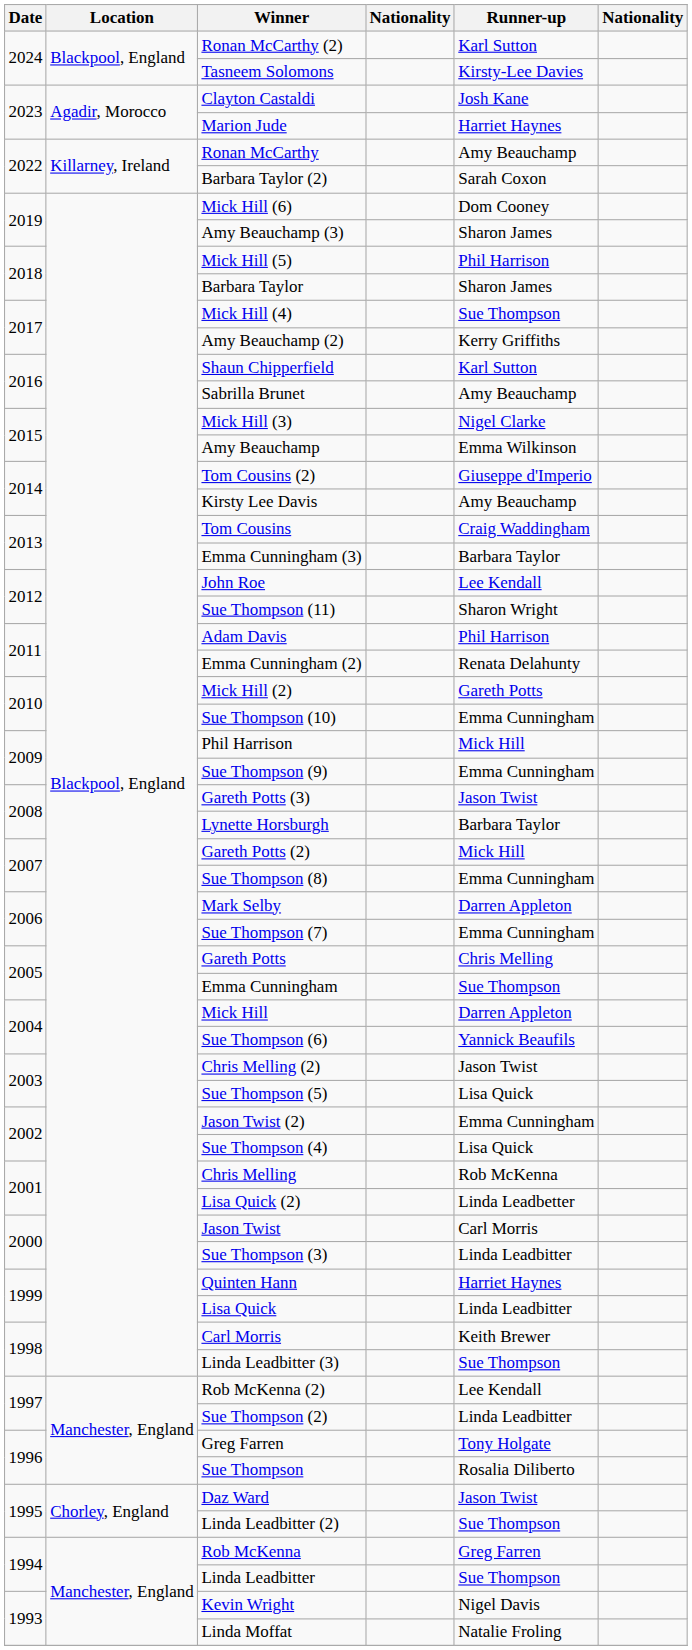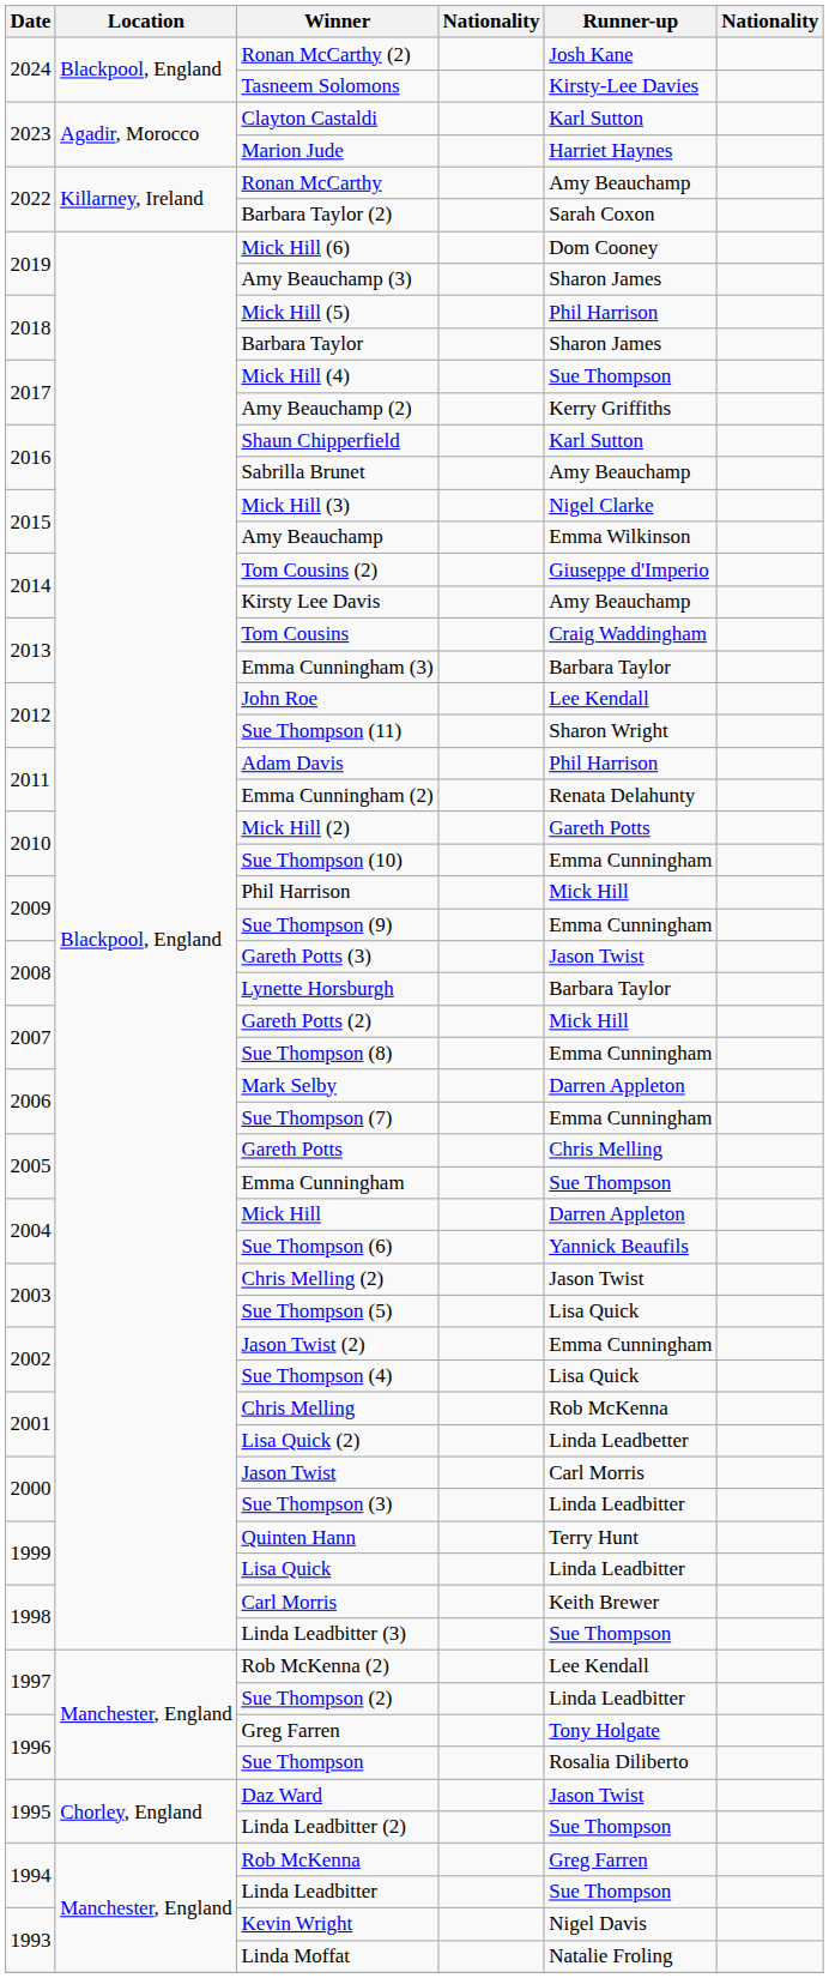 <table class="wikitable">
 <tr>
 <th>Date</th>
 <th>Location</th>
 <th>Winner</th>
 <th>Nationality</th>
 <th>Runner-up</th>
 <th>Nationality</th>
 </tr>
 <tr>
 <td rowspan="2">2024</td>
 <td rowspan="2"><a href='#'>Blackpool</a>, England</td>
 <td><a href='#'>Ronan McCarthy</a> (2)</td>
 <td></td>
-<td><a href='#'>Karl Sutton</a></td>
+<td><a href='#'>Josh Kane</a></td>
 <td></td>
 </tr>
 <tr>
 <td><a href='#'>Tasneem Solomons</a></td>
 <td></td>
 <td><a href='#'>Kirsty-Lee Davies</a></td>
 <td></td>
 </tr>
 <tr>
 <td rowspan="2">2023</td>
 <td rowspan="2"><a href='#'>Agadir</a>, Morocco</td>
 <td><a href='#'>Clayton Castaldi</a></td>
 <td></td>
-<td><a href='#'>Josh Kane</a></td>
+<td><a href='#'>Karl Sutton</a></td>
 <td></td>
 </tr>
 <tr>
 <td><a href='#'>Marion Jude</a></td>
 <td></td>
 <td><a href='#'>Harriet Haynes</a></td>
 <td></td>
 </tr>
 <tr>
 <td rowspan="2">2022</td>
 <td rowspan="2"><a href='#'>Killarney</a>, Ireland</td>
 <td><a href='#'>Ronan McCarthy</a></td>
 <td></td>
 <td>Amy Beauchamp</td>
 <td></td>
 </tr>
 <tr>
 <td>Barbara Taylor (2)</td>
 <td></td>
 <td>Sarah Coxon</td>
 <td></td>
 </tr>
 <tr>
 <td rowspan="2">2019</td>
 <td rowspan="44"><a href='#'>Blackpool</a>, England</td>
 <td><a href='#'>Mick Hill</a> (6)</td>
 <td></td>
 <td>Dom Cooney</td>
 <td></td>
 </tr>
 <tr>
 <td>Amy Beauchamp (3)</td>
 <td></td>
 <td>Sharon James</td>
 <td></td>
 </tr>
 <tr>
 <td rowspan="2">2018</td>
 <td><a href='#'>Mick Hill</a> (5)</td>
 <td></td>
 <td><a href='#'>Phil Harrison</a></td>
 <td></td>
 </tr>
 <tr>
 <td>Barbara Taylor</td>
 <td></td>
 <td>Sharon James</td>
 <td></td>
 </tr>
 <tr>
 <td rowspan="2">2017</td>
 <td><a href='#'>Mick Hill</a> (4)</td>
 <td></td>
 <td><a href='#'>Sue Thompson</a></td>
 <td></td>
 </tr>
 <tr>
 <td>Amy Beauchamp (2)</td>
 <td></td>
 <td>Kerry Griffiths</td>
 <td></td>
 </tr>
 <tr>
 <td rowspan="2">2016</td>
 <td><a href='#'>Shaun Chipperfield</a></td>
 <td></td>
 <td><a href='#'>Karl Sutton</a></td>
 <td></td>
 </tr>
 <tr>
 <td>Sabrilla Brunet</td>
 <td></td>
 <td>Amy Beauchamp</td>
 <td></td>
 </tr>
 <tr>
 <td rowspan="2">2015</td>
 <td><a href='#'>Mick Hill</a> (3)</td>
 <td></td>
 <td><a href='#'>Nigel Clarke</a></td>
 <td></td>
 </tr>
 <tr>
 <td>Amy Beauchamp</td>
 <td></td>
 <td>Emma Wilkinson</td>
 <td></td>
 </tr>
 <tr>
 <td rowspan="2">2014</td>
 <td><a href='#'>Tom Cousins</a> (2)</td>
 <td></td>
 <td><a href='#'>Giuseppe d'Imperio</a></td>
 <td></td>
 </tr>
 <tr>
 <td>Kirsty Lee Davis</td>
 <td></td>
 <td>Amy Beauchamp</td>
 <td></td>
 </tr>
 <tr>
 <td rowspan="2">2013</td>
 <td><a href='#'>Tom Cousins</a></td>
 <td></td>
 <td><a href='#'>Craig Waddingham</a></td>
 <td></td>
 </tr>
 <tr>
 <td>Emma Cunningham (3)</td>
 <td></td>
 <td>Barbara Taylor</td>
 <td></td>
 </tr>
 <tr>
 <td rowspan="2">2012</td>
 <td><a href='#'>John Roe</a></td>
 <td></td>
 <td><a href='#'>Lee Kendall</a></td>
 <td></td>
 </tr>
 <tr>
 <td><a href='#'>Sue Thompson</a> (11)</td>
 <td></td>
 <td>Sharon Wright</td>
 <td></td>
 </tr>
 <tr>
 <td rowspan="2">2011</td>
 <td><a href='#'>Adam Davis</a></td>
 <td></td>
 <td><a href='#'>Phil Harrison</a></td>
 <td></td>
 </tr>
 <tr>
 <td>Emma Cunningham (2)</td>
 <td></td>
 <td>Renata Delahunty</td>
 <td></td>
 </tr>
 <tr>
 <td rowspan="2">2010</td>
 <td><a href='#'>Mick Hill</a> (2)</td>
 <td></td>
 <td><a href='#'>Gareth Potts</a></td>
 <td></td>
 </tr>
 <tr>
 <td><a href='#'>Sue Thompson</a> (10)</td>
 <td></td>
 <td>Emma Cunningham</td>
 <td></td>
 </tr>
 <tr>
 <td rowspan="2">2009</td>
 <td>Phil Harrison</td>
 <td></td>
 <td><a href='#'>Mick Hill</a></td>
 <td></td>
 </tr>
 <tr>
 <td><a href='#'>Sue Thompson</a> (9)</td>
 <td></td>
 <td>Emma Cunningham</td>
 <td></td>
 </tr>
 <tr>
 <td rowspan="2">2008</td>
 <td><a href='#'>Gareth Potts</a> (3)</td>
 <td></td>
 <td><a href='#'>Jason Twist</a></td>
 <td></td>
 </tr>
 <tr>
 <td><a href='#'>Lynette Horsburgh</a></td>
 <td></td>
 <td>Barbara Taylor</td>
 <td></td>
 </tr>
 <tr>
 <td rowspan="2">2007</td>
 <td><a href='#'>Gareth Potts</a> (2)</td>
 <td></td>
 <td><a href='#'>Mick Hill</a></td>
 <td></td>
 </tr>
 <tr>
 <td><a href='#'>Sue Thompson</a> (8)</td>
 <td></td>
 <td>Emma Cunningham</td>
 <td></td>
 </tr>
 <tr>
 <td rowspan="2">2006</td>
 <td><a href='#'>Mark Selby</a></td>
 <td></td>
 <td><a href='#'>Darren Appleton</a></td>
 <td></td>
 </tr>
 <tr>
 <td><a href='#'>Sue Thompson</a> (7)</td>
 <td></td>
 <td>Emma Cunningham</td>
 <td></td>
 </tr>
 <tr>
 <td rowspan="2">2005</td>
 <td><a href='#'>Gareth Potts</a></td>
 <td></td>
 <td><a href='#'>Chris Melling</a></td>
 <td></td>
 </tr>
 <tr>
 <td>Emma Cunningham</td>
 <td></td>
 <td><a href='#'>Sue Thompson</a></td>
 <td></td>
 </tr>
 <tr>
 <td rowspan="2">2004</td>
 <td><a href='#'>Mick Hill</a></td>
 <td></td>
 <td><a href='#'>Darren Appleton</a></td>
 <td></td>
 </tr>
 <tr>
 <td><a href='#'>Sue Thompson</a> (6)</td>
 <td></td>
 <td><a href='#'>Yannick Beaufils</a></td>
 <td></td>
 </tr>
 <tr>
 <td rowspan="2">2003</td>
 <td><a href='#'>Chris Melling</a> (2)</td>
 <td></td>
 <td>Jason Twist</td>
 <td></td>
 </tr>
 <tr>
 <td><a href='#'>Sue Thompson</a> (5)</td>
 <td></td>
 <td>Lisa Quick</td>
 <td></td>
 </tr>
 <tr>
 <td rowspan="2">2002</td>
 <td><a href='#'>Jason Twist</a> (2)</td>
 <td></td>
 <td>Emma Cunningham</td>
 <td></td>
 </tr>
 <tr>
 <td><a href='#'>Sue Thompson</a> (4)</td>
 <td></td>
 <td>Lisa Quick</td>
 <td></td>
 </tr>
 <tr>
 <td rowspan="2">2001</td>
 <td><a href='#'>Chris Melling</a></td>
 <td></td>
 <td>Rob McKenna</td>
 <td></td>
 </tr>
 <tr>
 <td><a href='#'>Lisa Quick</a> (2)</td>
 <td></td>
 <td>Linda Leadbetter</td>
 <td></td>
 </tr>
 <tr>
 <td rowspan="2">2000</td>
 <td><a href='#'>Jason Twist</a></td>
 <td></td>
 <td>Carl Morris</td>
 <td></td>
 </tr>
 <tr>
 <td><a href='#'>Sue Thompson</a> (3)</td>
 <td></td>
 <td>Linda Leadbitter</td>
 <td></td>
 </tr>
 <tr>
 <td rowspan="2">1999</td>
 <td><a href='#'>Quinten Hann</a></td>
 <td></td>
-<td><a href='#'>Harriet Haynes</a></td>
+<td>Terry Hunt</td>
 <td></td>
 </tr>
 <tr>
 <td><a href='#'>Lisa Quick</a></td>
 <td></td>
 <td>Linda Leadbitter</td>
 <td></td>
 </tr>
 <tr>
 <td rowspan="2">1998</td>
 <td><a href='#'>Carl Morris</a></td>
 <td></td>
 <td>Keith Brewer</td>
 <td></td>
 </tr>
 <tr>
 <td>Linda Leadbitter (3)</td>
 <td></td>
 <td><a href='#'>Sue Thompson</a></td>
 <td></td>
 </tr>
 <tr>
 <td rowspan="2">1997</td>
 <td rowspan="4"><a href='#'>Manchester</a>, England</td>
 <td>Rob McKenna (2)</td>
 <td></td>
 <td>Lee Kendall</td>
 <td></td>
 </tr>
 <tr>
 <td><a href='#'>Sue Thompson</a> (2)</td>
 <td></td>
 <td>Linda Leadbitter</td>
 <td></td>
 </tr>
 <tr>
 <td rowspan="2">1996</td>
 <td>Greg Farren</td>
 <td></td>
 <td><a href='#'>Tony Holgate</a></td>
 <td></td>
 </tr>
 <tr>
 <td><a href='#'>Sue Thompson</a></td>
 <td></td>
 <td>Rosalia Diliberto</td>
 <td></td>
 </tr>
 <tr>
 <td rowspan="2">1995</td>
 <td rowspan="2"><a href='#'>Chorley</a>, England</td>
 <td><a href='#'>Daz Ward</a></td>
 <td></td>
 <td><a href='#'>Jason Twist</a></td>
 <td></td>
 </tr>
 <tr>
 <td>Linda Leadbitter (2)</td>
 <td></td>
 <td><a href='#'>Sue Thompson</a></td>
 <td></td>
 </tr>
 <tr>
 <td rowspan="2">1994</td>
 <td rowspan="4"><a href='#'>Manchester</a>, England</td>
 <td><a href='#'>Rob McKenna</a></td>
 <td></td>
 <td><a href='#'>Greg Farren</a></td>
 <td></td>
 </tr>
 <tr>
 <td>Linda Leadbitter</td>
 <td></td>
 <td><a href='#'>Sue Thompson</a></td>
 <td></td>
 </tr>
 <tr>
 <td rowspan="2">1993</td>
 <td><a href='#'>Kevin Wright</a></td>
 <td></td>
 <td>Nigel Davis</td>
 <td></td>
 </tr>
 <tr>
 <td>Linda Moffat</td>
 <td></td>
 <td>Natalie Froling</td>
 <td></td>
 </tr>
 <tr>
 </tr>
 </table>
